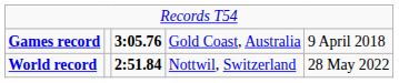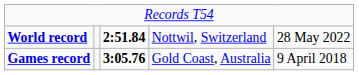 <table class="wikitable">
 <tr>
 <td colspan=5 align=center><em><a href='#'>Records T54</a></em></td>
+</tr>
+<tr>
+<td><a href='#'><strong>World record</strong></a></td>
+<td></td>
+<td><strong>2:51.84</strong></td>
+<td><a href='#'>Nottwil</a>, <a href='#'>Switzerland</a></td>
+<td>28 May 2022</td>
 </tr>
 <tr>
 <td><a href='#'><strong>Games record</strong></a></td>
 <td></td>
 <td><strong>3:05.76 </strong></td>
 <td><a href='#'>Gold Coast</a>, <a href='#'>Australia</a></td>
 <td>9 April 2018</td>
 </tr>
-<tr>
-<td><a href='#'><strong>World record</strong></a></td>
-<td></td>
-<td><strong>2:51.84</strong></td>
-<td><a href='#'>Nottwil</a>, <a href='#'>Switzerland</a></td>
-<td>28 May 2022</td>
-</tr>
 </table>
